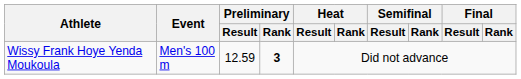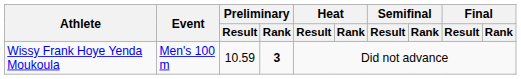 <table class="wikitable" style="font-size:90%">
 <tr>
 <th rowspan="2">Athlete</th>
 <th rowspan="2">Event</th>
 <th colspan="2">Preliminary</th>
 <th colspan="2">Heat</th>
 <th colspan="2">Semifinal</th>
 <th colspan="2">Final</th>
 </tr>
 <tr style="font-size:95%">
 <th>Result</th>
 <th>Rank</th>
 <th>Result</th>
 <th>Rank</th>
 <th>Result</th>
 <th>Rank</th>
 <th>Result</th>
 <th>Rank</th>
 </tr>
 <tr align=center>
 <td align=left><a href='#'>Wissy Frank Hoye Yenda Moukoula</a></td>
 <td align=left><a href='#'>Men's 100 m</a></td>
-<td>12.59</td>
+<td>10.59</td>
 <td><strong>3</strong></td>
 <td colspan=6>Did not advance</td>
 </tr>
 </table>
